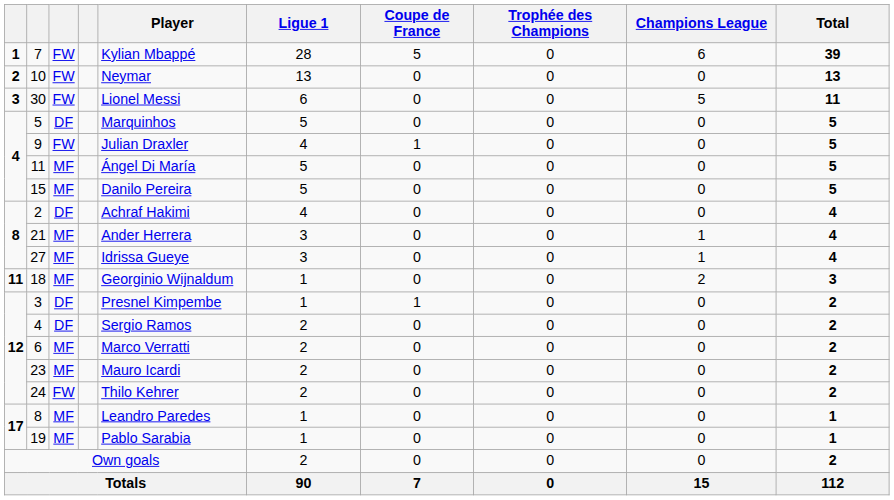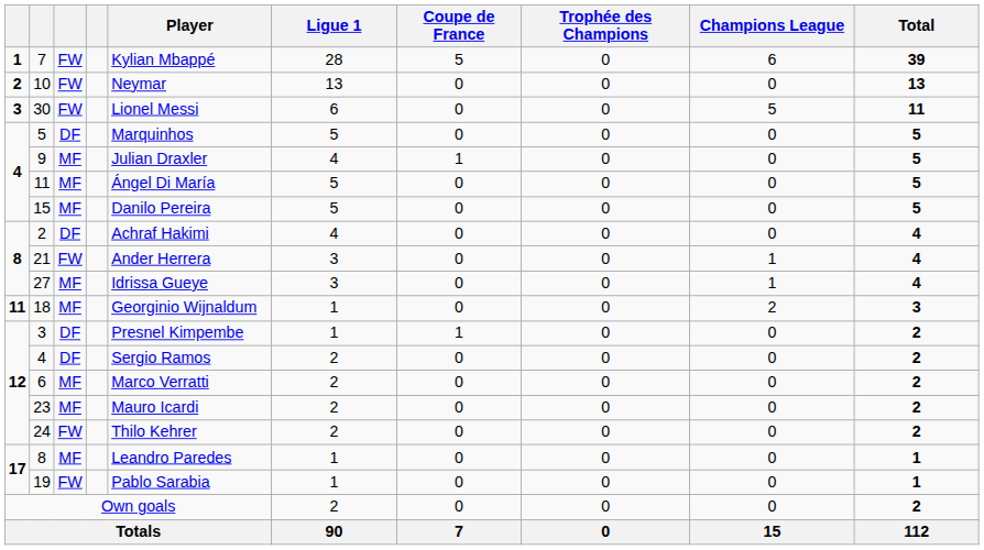 <table class="wikitable" style="text-align:center">
 <tr>
 <th width=15></th>
 <th width=15></th>
 <th width=15></th>
 <th width=15></th>
 <th width=160>Player</th>
 <th width=120><a href='#'>Ligue 1</a></th>
 <th width=120><a href='#'>Coupe de France</a></th>
 <th width=165><a href='#'>Trophée des Champions</a></th>
 <th width=160><a href='#'>Champions League</a></th>
 <th width=120>Total</th>
 </tr>
 <tr>
 <td><strong>1</strong></td>
 <td>7</td>
 <td><a href='#'>FW</a></td>
 <td></td>
 <td align="left"><a href='#'>Kylian Mbappé</a></td>
 <td>28</td>
 <td>5</td>
 <td>0</td>
 <td>6</td>
 <td><strong>39</strong></td>
 </tr>
 <tr>
 <td><strong>2</strong></td>
 <td>10</td>
 <td><a href='#'>FW</a></td>
 <td></td>
 <td align="left"><a href='#'>Neymar</a></td>
 <td>13</td>
 <td>0</td>
 <td>0</td>
 <td>0</td>
 <td><strong>13</strong></td>
 </tr>
 <tr>
 <td><strong>3</strong></td>
 <td>30</td>
 <td><a href='#'>FW</a></td>
 <td></td>
 <td align="left"><a href='#'>Lionel Messi</a></td>
 <td>6</td>
 <td>0</td>
 <td>0</td>
 <td>5</td>
 <td><strong>11</strong></td>
 </tr>
 <tr>
 <td rowspan=4><strong>4</strong></td>
 <td>5</td>
 <td><a href='#'>DF</a></td>
 <td></td>
 <td align=left><a href='#'>Marquinhos</a></td>
 <td>5</td>
 <td>0</td>
 <td>0</td>
 <td>0</td>
 <td><strong>5</strong></td>
 </tr>
 <tr>
 <td>9</td>
-<td><a href='#'>FW</a></td>
+<td><a href='#'>MF</a></td>
 <td></td>
 <td align="left"><a href='#'>Julian Draxler</a></td>
 <td>4</td>
 <td>1</td>
 <td>0</td>
 <td>0</td>
 <td><strong>5</strong></td>
 </tr>
 <tr>
 <td>11</td>
 <td><a href='#'>MF</a></td>
 <td></td>
 <td align="left"><a href='#'>Ángel Di María</a></td>
 <td>5</td>
 <td>0</td>
 <td>0</td>
 <td>0</td>
 <td><strong>5</strong></td>
 </tr>
 <tr>
 <td>15</td>
 <td><a href='#'>MF</a></td>
 <td></td>
 <td align="left"><a href='#'>Danilo Pereira</a></td>
 <td>5</td>
 <td>0</td>
 <td>0</td>
 <td>0</td>
 <td><strong>5</strong></td>
 </tr>
 <tr>
 <td rowspan=3><strong>8</strong></td>
 <td>2</td>
 <td><a href='#'>DF</a></td>
 <td></td>
 <td align=left><a href='#'>Achraf Hakimi</a></td>
 <td>4</td>
 <td>0</td>
 <td>0</td>
 <td>0</td>
 <td><strong>4</strong></td>
 </tr>
 <tr>
 <td>21</td>
-<td><a href='#'>MF</a></td>
+<td><a href='#'>FW</a></td>
 <td></td>
 <td align="left"><a href='#'>Ander Herrera</a></td>
 <td>3</td>
 <td>0</td>
 <td>0</td>
 <td>1</td>
 <td><strong>4</strong></td>
 </tr>
 <tr>
 <td>27</td>
 <td><a href='#'>MF</a></td>
 <td></td>
 <td align="left"><a href='#'>Idrissa Gueye</a></td>
 <td>3</td>
 <td>0</td>
 <td>0</td>
 <td>1</td>
 <td><strong>4</strong></td>
 </tr>
 <tr>
 <td rowspan=1><strong>11</strong></td>
 <td>18</td>
 <td><a href='#'>MF</a></td>
 <td></td>
 <td align="left"><a href='#'>Georginio Wijnaldum</a></td>
 <td>1</td>
 <td>0</td>
 <td>0</td>
 <td>2</td>
 <td><strong>3</strong></td>
 </tr>
 <tr>
 <td rowspan=5><strong>12</strong></td>
 <td>3</td>
 <td><a href='#'>DF</a></td>
 <td></td>
 <td align=left><a href='#'>Presnel Kimpembe</a></td>
 <td>1</td>
 <td>1</td>
 <td>0</td>
 <td>0</td>
 <td><strong>2</strong></td>
 </tr>
 <tr>
 <td>4</td>
 <td><a href='#'>DF</a></td>
 <td></td>
 <td align=left><a href='#'>Sergio Ramos</a></td>
 <td>2</td>
 <td>0</td>
 <td>0</td>
 <td>0</td>
 <td><strong>2</strong></td>
 </tr>
 <tr>
 <td>6</td>
 <td><a href='#'>MF</a></td>
 <td></td>
 <td align="left"><a href='#'>Marco Verratti</a></td>
 <td>2</td>
 <td>0</td>
 <td>0</td>
 <td>0</td>
 <td><strong>2</strong></td>
 </tr>
 <tr>
 <td>23</td>
 <td><a href='#'>MF</a></td>
 <td></td>
 <td align="left"><a href='#'>Mauro Icardi</a></td>
 <td>2</td>
 <td>0</td>
 <td>0</td>
 <td>0</td>
 <td><strong>2</strong></td>
 </tr>
 <tr>
 <td>24</td>
 <td><a href='#'>FW</a></td>
 <td></td>
 <td align=left><a href='#'>Thilo Kehrer</a></td>
 <td>2</td>
 <td>0</td>
 <td>0</td>
 <td>0</td>
 <td><strong>2</strong></td>
 </tr>
 <tr>
 <td rowspan=2><strong>17</strong></td>
 <td>8</td>
 <td><a href='#'>MF</a></td>
 <td></td>
 <td align="left"><a href='#'>Leandro Paredes</a></td>
 <td>1</td>
 <td>0</td>
 <td>0</td>
 <td>0</td>
 <td><strong>1</strong></td>
 </tr>
 <tr>
 <td>19</td>
-<td><a href='#'>MF</a></td>
+<td><a href='#'>FW</a></td>
 <td></td>
 <td align="left"><a href='#'>Pablo Sarabia</a></td>
 <td>1</td>
 <td>0</td>
 <td>0</td>
 <td>0</td>
 <td><strong>1</strong></td>
 </tr>
 <tr>
 <td colspan=5><a href='#'>Own goals</a></td>
 <td>2</td>
 <td>0</td>
 <td>0</td>
 <td>0</td>
 <td><strong>2</strong></td>
 </tr>
 <tr>
 <th colspan=5>Totals</th>
 <th>90</th>
 <th>7</th>
 <th>0</th>
 <th>15</th>
 <th>112</th>
 </tr>
 </table>
